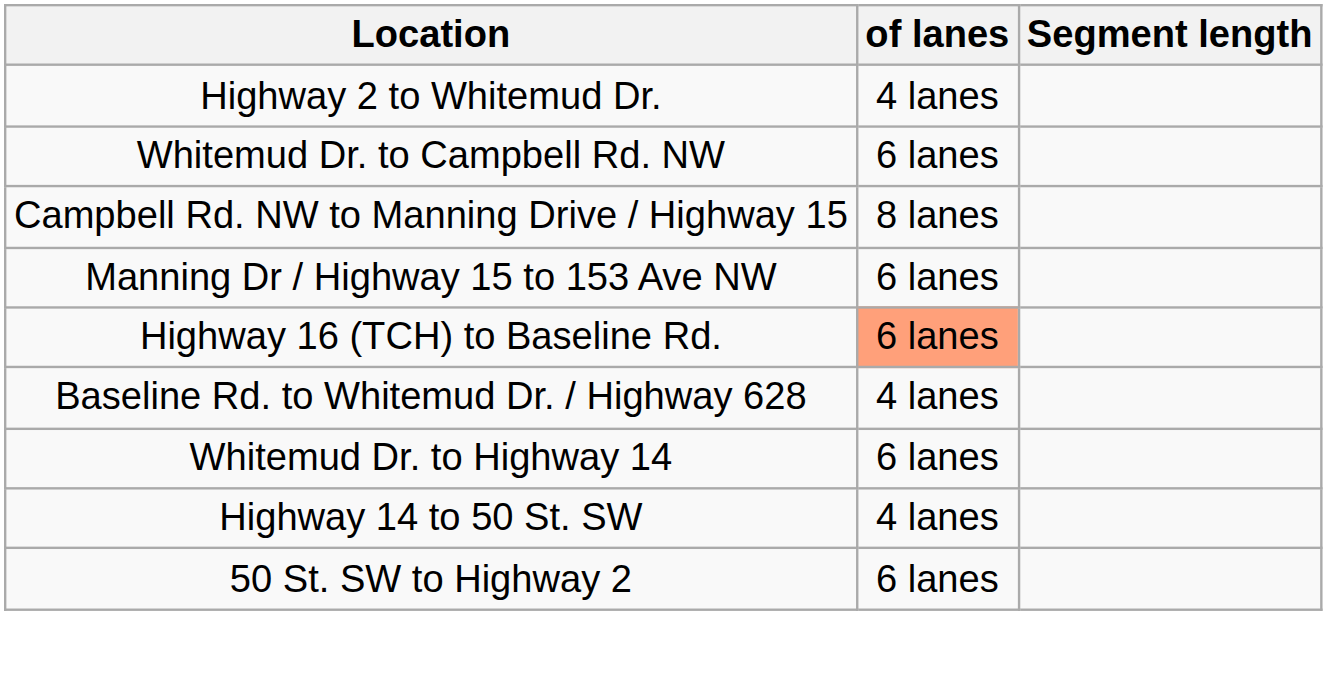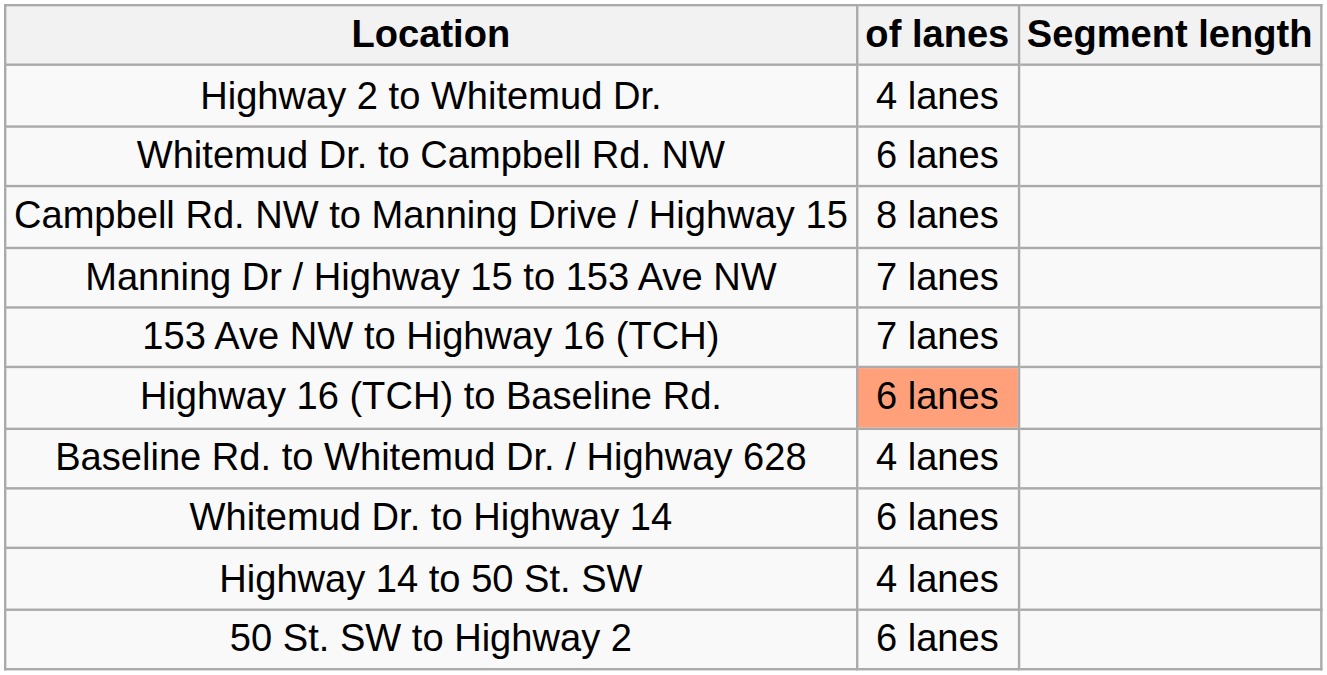 <table class="wikitable" style="text-align:center;">
 <tr>
 <th>Location</th>
 <th> of lanes</th>
 <th>Segment length</th>
 </tr>
 <tr>
 <td>Highway 2 to Whitemud Dr.</td>
 <td>4 lanes</td>
 <td></td>
 </tr>
 <tr>
 <td>Whitemud Dr. to Campbell Rd. NW</td>
 <td>6 lanes</td>
 <td></td>
 </tr>
 <tr>
 <td>Campbell Rd. NW to Manning Drive / Highway 15</td>
 <td>8 lanes</td>
 <td></td>
 </tr>
 <tr>
 <td>Manning Dr / Highway 15 to 153 Ave NW</td>
-<td>6 lanes</td>
+<td>7 lanes</td>
+<td></td>
+</tr>
+<tr>
+<td>153 Ave NW to Highway 16 (TCH)</td>
+<td>7 lanes</td>
 <td></td>
 </tr>
 <tr>
 <td>Highway 16 (TCH) to Baseline Rd.</td>
 <td style="background: lightsalmon;">6 lanes</td>
 <td></td>
 </tr>
 <tr>
 <td>Baseline Rd. to Whitemud Dr. / Highway 628</td>
 <td>4 lanes</td>
 <td></td>
 </tr>
 <tr>
 <td>Whitemud Dr. to Highway 14</td>
 <td>6 lanes</td>
 <td></td>
 </tr>
 <tr>
 <td>Highway 14 to 50 St. SW</td>
 <td>4 lanes</td>
 <td></td>
 </tr>
 <tr>
 <td>50 St. SW to Highway 2</td>
 <td>6 lanes</td>
 <td></td>
 </tr>
 </table>
